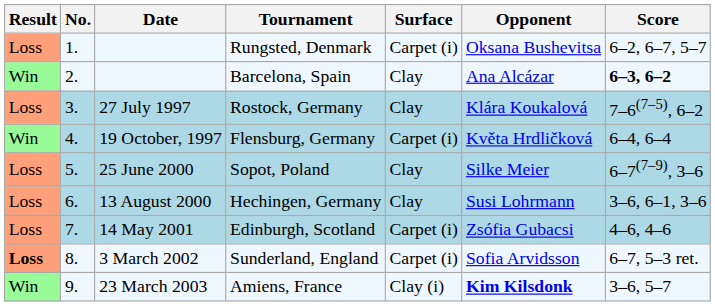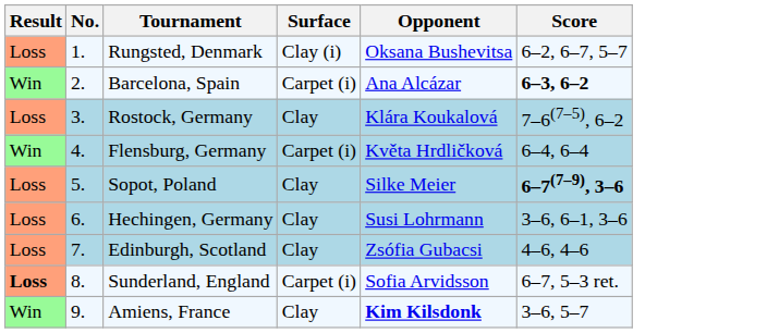 <table class="sortable wikitable" style="font-size:97%;">
 <tr>
 <th>Result</th>
 <th>No.</th>
-<th>Date</th>
 <th>Tournament</th>
 <th>Surface</th>
 <th>Opponent</th>
 <th class="unsortable">Score</th>
 </tr>
 <tr style="background:#f0f8ff;">
 <td style="background:#ffa07a;">Loss</td>
 <td>1.</td>
-<td></td>
 <td>Rungsted, Denmark</td>
-<td>Carpet (i)</td>
+<td>Clay (i)</td>
 <td> <a href='#'>Oksana Bushevitsa</a></td>
 <td>6–2, 6–7, 5–7</td>
 </tr>
 <tr style="background:#f0f8ff;">
 <td style="background:#98fb98;">Win</td>
 <td>2.</td>
-<td></td>
 <td>Barcelona, Spain</td>
-<td>Clay</td>
+<td>Carpet (i)</td>
 <td> <a href='#'>Ana Alcázar</a></td>
 <td><strong>6–3, 6–2</strong></td>
 </tr>
 <tr style="background:lightblue;">
 <td style="background:#ffa07a;">Loss</td>
 <td>3.</td>
-<td>27 July 1997</td>
 <td>Rostock, Germany</td>
 <td>Clay</td>
 <td> <a href='#'>Klára Koukalová</a></td>
 <td>7–6<sup>(7–5)</sup>, 6–2</td>
 </tr>
 <tr style="background:lightblue;">
 <td style="background:#98fb98;">Win</td>
 <td>4.</td>
-<td>19 October, 1997</td>
 <td>Flensburg, Germany</td>
 <td>Carpet (i)</td>
 <td> <a href='#'>Květa Hrdličková</a></td>
 <td>6–4, 6–4</td>
 </tr>
 <tr style="background:lightblue;">
 <td style="background:#ffa07a;">Loss</td>
 <td>5.</td>
-<td>25 June 2000</td>
 <td>Sopot, Poland</td>
 <td>Clay</td>
 <td> <a href='#'>Silke Meier</a></td>
-<td>6–7<sup>(7–9)</sup>, 3–6</td>
+<td><strong>6–7<sup>(7–9)</sup>, 3–6</strong></td>
 </tr>
 <tr style="background:lightblue;">
 <td style="background:#ffa07a;">Loss</td>
 <td>6.</td>
-<td>13 August 2000</td>
 <td>Hechingen, Germany</td>
 <td>Clay</td>
 <td> <a href='#'>Susi Lohrmann</a></td>
 <td>3–6, 6–1, 3–6</td>
 </tr>
 <tr style="background:lightblue;">
 <td style="background:#ffa07a;">Loss</td>
 <td>7.</td>
-<td>14 May 2001</td>
 <td>Edinburgh, Scotland</td>
-<td>Carpet (i)</td>
+<td>Clay</td>
 <td> <a href='#'>Zsófia Gubacsi</a></td>
 <td>4–6, 4–6</td>
 </tr>
 <tr style="background:#f0f8ff;">
 <td style="background:#ffa07a;"><strong>Loss</strong></td>
 <td>8.</td>
-<td>3 March 2002</td>
 <td>Sunderland, England</td>
 <td>Carpet (i)</td>
 <td> <a href='#'>Sofia Arvidsson</a></td>
 <td>6–7, 5–3 ret.</td>
 </tr>
 <tr style="background:#f0f8ff;">
 <td style="background:#98fb98;">Win</td>
 <td>9.</td>
-<td>23 March 2003</td>
 <td>Amiens, France</td>
-<td>Clay (i)</td>
+<td>Clay</td>
 <td><strong> <a href='#'>Kim Kilsdonk</a></strong></td>
 <td>3–6, 5–7</td>
 </tr>
 </table>
